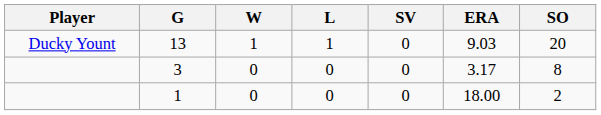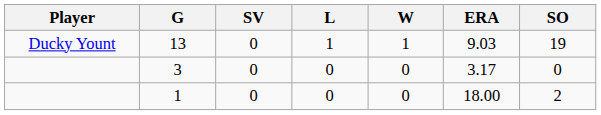 <table class="wikitable sortable">
 <tr>
 <th bgcolor="#DDDDFF" width="16%">Player</th>
 <th bgcolor="#DDDDFF" width="9%">G</th>
+<th bgcolor="#DDDDFF" width="9%">SV</th>
+<th bgcolor="#DDDDFF" width="9%">L</th>
 <th bgcolor="#DDDDFF" width="9%">W</th>
-<th bgcolor="#DDDDFF" width="9%">L</th>
-<th bgcolor="#DDDDFF" width="9%">SV</th>
 <th bgcolor="#DDDDFF" width="9%">ERA</th>
 <th bgcolor="#DDDDFF" width="9%">SO</th>
 </tr>
 <tr align="center">
 <td><a href='#'>Ducky Yount</a></td>
 <td>13</td>
+<td>0</td>
 <td>1</td>
 <td>1</td>
-<td>0</td>
 <td>9.03</td>
-<td>20</td>
+<td>19</td>
 </tr>
 <tr align="center">
 <td></td>
 <td>3</td>
 <td>0</td>
 <td>0</td>
 <td>0</td>
 <td>3.17</td>
-<td>8</td>
+<td>0</td>
 </tr>
 <tr align="center">
 <td></td>
 <td>1</td>
 <td>0</td>
 <td>0</td>
 <td>0</td>
 <td>18.00</td>
 <td>2</td>
 </tr>
 </table>
